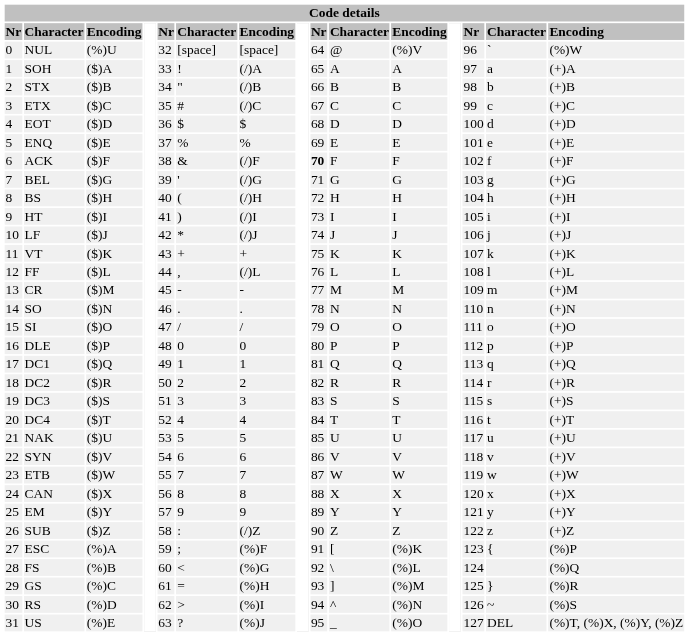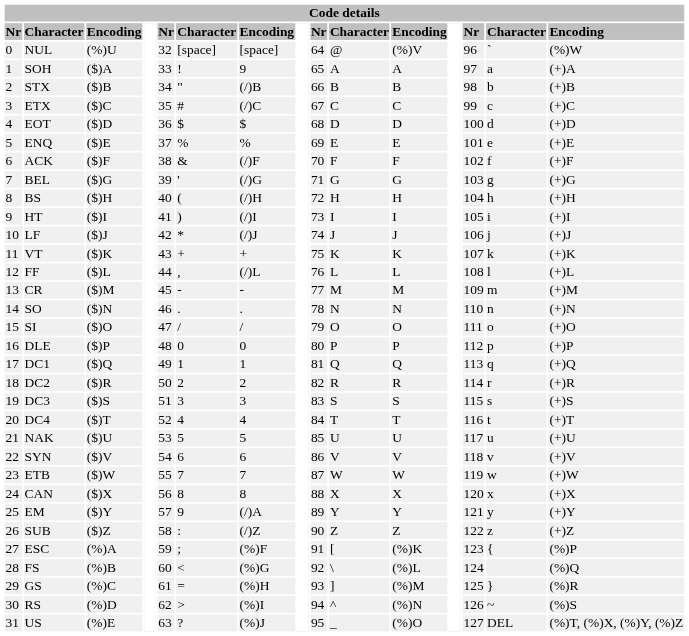 <table>
 <tr style="background:#C0C0C0">
 <td style="text-align:center" colspan=15><strong>Code details</strong></td>
 </tr>
 <tr style="background:#C0C0C0">
 <td><strong>Nr</strong></td>
 <td><strong>Character</strong></td>
 <td><strong>Encoding</strong></td>
 <td rowspan=99 style="background:#FFFFFF">   </td>
 <td><strong>Nr</strong></td>
 <td><strong>Character</strong></td>
 <td><strong>Encoding</strong></td>
 <td rowspan=99 style="background:#FFFFFF">   </td>
 <td><strong>Nr</strong></td>
 <td><strong>Character</strong></td>
 <td><strong>Encoding</strong></td>
 <td rowspan=99 style="background:#FFFFFF">   </td>
 <td><strong>Nr</strong></td>
 <td><strong>Character</strong></td>
 <td><strong>Encoding</strong></td>
 </tr>
 <tr style="background:#F0F0F0">
 <td>0</td>
 <td>NUL</td>
 <td>(%)U</td>
 <td>32</td>
 <td>[space]</td>
 <td>[space]</td>
 <td>64</td>
 <td>@</td>
 <td>(%)V</td>
 <td>96</td>
 <td>`</td>
 <td>(%)W</td>
 </tr>
 <tr style="background:#F0F0F0">
 <td>1</td>
 <td>SOH</td>
 <td>($)A</td>
 <td>33</td>
 <td>!</td>
-<td>(/)A</td>
+<td>9</td>
 <td>65</td>
 <td>A</td>
 <td>A</td>
 <td>97</td>
 <td>a</td>
 <td>(+)A</td>
 </tr>
 <tr style="background:#F0F0F0">
 <td>2</td>
 <td>STX</td>
 <td>($)B</td>
 <td>34</td>
 <td>"</td>
 <td>(/)B</td>
 <td>66</td>
 <td>B</td>
 <td>B</td>
 <td>98</td>
 <td>b</td>
 <td>(+)B</td>
 </tr>
 <tr style="background:#F0F0F0">
 <td>3</td>
 <td>ETX</td>
 <td>($)C</td>
 <td>35</td>
 <td>#</td>
 <td>(/)C</td>
 <td>67</td>
 <td>C</td>
 <td>C</td>
 <td>99</td>
 <td>c</td>
 <td>(+)C</td>
 </tr>
 <tr style="background:#F0F0F0">
 <td>4</td>
 <td>EOT</td>
 <td>($)D</td>
 <td>36</td>
 <td>$</td>
 <td>$</td>
 <td>68</td>
 <td>D</td>
 <td>D</td>
 <td>100</td>
 <td>d</td>
 <td>(+)D</td>
 </tr>
 <tr style="background:#F0F0F0">
 <td>5</td>
 <td>ENQ</td>
 <td>($)E</td>
 <td>37</td>
 <td>%</td>
 <td>%</td>
 <td>69</td>
 <td>E</td>
 <td>E</td>
 <td>101</td>
 <td>e</td>
 <td>(+)E</td>
 </tr>
 <tr style="background:#F0F0F0">
 <td>6</td>
 <td>ACK</td>
 <td>($)F</td>
 <td>38</td>
 <td>&</td>
 <td>(/)F</td>
-<td><strong>70</strong></td>
+<td>70</td>
 <td>F</td>
 <td>F</td>
 <td>102</td>
 <td>f</td>
 <td>(+)F</td>
 </tr>
 <tr style="background:#F0F0F0">
 <td>7</td>
 <td>BEL</td>
 <td>($)G</td>
 <td>39</td>
 <td>'</td>
 <td>(/)G</td>
 <td>71</td>
 <td>G</td>
 <td>G</td>
 <td>103</td>
 <td>g</td>
 <td>(+)G</td>
 </tr>
 <tr style="background:#F0F0F0">
 <td>8</td>
 <td>BS</td>
 <td>($)H</td>
 <td>40</td>
 <td>(</td>
 <td>(/)H</td>
 <td>72</td>
 <td>H</td>
 <td>H</td>
 <td>104</td>
 <td>h</td>
 <td>(+)H</td>
 </tr>
 <tr style="background:#F0F0F0">
 <td>9</td>
 <td>HT</td>
 <td>($)I</td>
 <td>41</td>
 <td>)</td>
 <td>(/)I</td>
 <td>73</td>
 <td>I</td>
 <td>I</td>
 <td>105</td>
 <td>i</td>
 <td>(+)I</td>
 </tr>
 <tr style="background:#F0F0F0">
 <td>10</td>
 <td>LF</td>
 <td>($)J</td>
 <td>42</td>
 <td>*</td>
 <td>(/)J</td>
 <td>74</td>
 <td>J</td>
 <td>J</td>
 <td>106</td>
 <td>j</td>
 <td>(+)J</td>
 </tr>
 <tr style="background:#F0F0F0">
 <td>11</td>
 <td>VT</td>
 <td>($)K</td>
 <td>43</td>
 <td>+</td>
 <td>+</td>
 <td>75</td>
 <td>K</td>
 <td>K</td>
 <td>107</td>
 <td>k</td>
 <td>(+)K</td>
 </tr>
 <tr style="background:#F0F0F0">
 <td>12</td>
 <td>FF</td>
 <td>($)L</td>
 <td>44</td>
 <td>,</td>
 <td>(/)L</td>
 <td>76</td>
 <td>L</td>
 <td>L</td>
 <td>108</td>
 <td>l</td>
 <td>(+)L</td>
 </tr>
 <tr style="background:#F0F0F0">
 <td>13</td>
 <td>CR</td>
 <td>($)M</td>
 <td>45</td>
 <td>-</td>
 <td>-</td>
 <td>77</td>
 <td>M</td>
 <td>M</td>
 <td>109</td>
 <td>m</td>
 <td>(+)M</td>
 </tr>
 <tr style="background:#F0F0F0">
 <td>14</td>
 <td>SO</td>
 <td>($)N</td>
 <td>46</td>
 <td>.</td>
 <td>.</td>
 <td>78</td>
 <td>N</td>
 <td>N</td>
 <td>110</td>
 <td>n</td>
 <td>(+)N</td>
 </tr>
 <tr style="background:#F0F0F0">
 <td>15</td>
 <td>SI</td>
 <td>($)O</td>
 <td>47</td>
 <td>/</td>
 <td>/</td>
 <td>79</td>
 <td>O</td>
 <td>O</td>
 <td>111</td>
 <td>o</td>
 <td>(+)O</td>
 </tr>
 <tr style="background:#F0F0F0">
 <td>16</td>
 <td>DLE</td>
 <td>($)P</td>
 <td>48</td>
 <td>0</td>
 <td>0</td>
 <td>80</td>
 <td>P</td>
 <td>P</td>
 <td>112</td>
 <td>p</td>
 <td>(+)P</td>
 </tr>
 <tr style="background:#F0F0F0">
 <td>17</td>
 <td>DC1</td>
 <td>($)Q</td>
 <td>49</td>
 <td>1</td>
 <td>1</td>
 <td>81</td>
 <td>Q</td>
 <td>Q</td>
 <td>113</td>
 <td>q</td>
 <td>(+)Q</td>
 </tr>
 <tr style="background:#F0F0F0">
 <td>18</td>
 <td>DC2</td>
 <td>($)R</td>
 <td>50</td>
 <td>2</td>
 <td>2</td>
 <td>82</td>
 <td>R</td>
 <td>R</td>
 <td>114</td>
 <td>r</td>
 <td>(+)R</td>
 </tr>
 <tr style="background:#F0F0F0">
 <td>19</td>
 <td>DC3</td>
 <td>($)S</td>
 <td>51</td>
 <td>3</td>
 <td>3</td>
 <td>83</td>
 <td>S</td>
 <td>S</td>
 <td>115</td>
 <td>s</td>
 <td>(+)S</td>
 </tr>
 <tr style="background:#F0F0F0">
 <td>20</td>
 <td>DC4</td>
 <td>($)T</td>
 <td>52</td>
 <td>4</td>
 <td>4</td>
 <td>84</td>
 <td>T</td>
 <td>T</td>
 <td>116</td>
 <td>t</td>
 <td>(+)T</td>
 </tr>
 <tr style="background:#F0F0F0">
 <td>21</td>
 <td>NAK</td>
 <td>($)U</td>
 <td>53</td>
 <td>5</td>
 <td>5</td>
 <td>85</td>
 <td>U</td>
 <td>U</td>
 <td>117</td>
 <td>u</td>
 <td>(+)U</td>
 </tr>
 <tr style="background:#F0F0F0">
 <td>22</td>
 <td>SYN</td>
 <td>($)V</td>
 <td>54</td>
 <td>6</td>
 <td>6</td>
 <td>86</td>
 <td>V</td>
 <td>V</td>
 <td>118</td>
 <td>v</td>
 <td>(+)V</td>
 </tr>
 <tr style="background:#F0F0F0">
 <td>23</td>
 <td>ETB</td>
 <td>($)W</td>
 <td>55</td>
 <td>7</td>
 <td>7</td>
 <td>87</td>
 <td>W</td>
 <td>W</td>
 <td>119</td>
 <td>w</td>
 <td>(+)W</td>
 </tr>
 <tr style="background:#F0F0F0">
 <td>24</td>
 <td>CAN</td>
 <td>($)X</td>
 <td>56</td>
 <td>8</td>
 <td>8</td>
 <td>88</td>
 <td>X</td>
 <td>X</td>
 <td>120</td>
 <td>x</td>
 <td>(+)X</td>
 </tr>
 <tr style="background:#F0F0F0">
 <td>25</td>
 <td>EM</td>
 <td>($)Y</td>
 <td>57</td>
 <td>9</td>
-<td>9</td>
+<td>(/)A</td>
 <td>89</td>
 <td>Y</td>
 <td>Y</td>
 <td>121</td>
 <td>y</td>
 <td>(+)Y</td>
 </tr>
 <tr style="background:#F0F0F0">
 <td>26</td>
 <td>SUB</td>
 <td>($)Z</td>
 <td>58</td>
 <td>:</td>
 <td>(/)Z</td>
 <td>90</td>
 <td>Z</td>
 <td>Z</td>
 <td>122</td>
 <td>z</td>
 <td>(+)Z</td>
 </tr>
 <tr style="background:#F0F0F0">
 <td>27</td>
 <td>ESC</td>
 <td>(%)A</td>
 <td>59</td>
 <td>;</td>
 <td>(%)F</td>
 <td>91</td>
 <td>[</td>
 <td>(%)K</td>
 <td>123</td>
 <td>{</td>
 <td>(%)P</td>
 </tr>
 <tr style="background:#F0F0F0">
 <td>28</td>
 <td>FS</td>
 <td>(%)B</td>
 <td>60</td>
 <td><</td>
 <td>(%)G</td>
 <td>92</td>
 <td>\</td>
 <td>(%)L</td>
 <td>124</td>
 <td></td>
 <td>(%)Q</td>
 </tr>
 <tr style="background:#F0F0F0">
 <td>29</td>
 <td>GS</td>
 <td>(%)C</td>
 <td>61</td>
 <td>=</td>
 <td>(%)H</td>
 <td>93</td>
 <td>]</td>
 <td>(%)M</td>
 <td>125</td>
 <td>}</td>
 <td>(%)R</td>
 </tr>
 <tr style="background:#F0F0F0">
 <td>30</td>
 <td>RS</td>
 <td>(%)D</td>
 <td>62</td>
 <td>></td>
 <td>(%)I</td>
 <td>94</td>
 <td>^</td>
 <td>(%)N</td>
 <td>126</td>
 <td>~</td>
 <td>(%)S</td>
 </tr>
 <tr style="background:#F0F0F0">
 <td>31</td>
 <td>US</td>
 <td>(%)E</td>
 <td>63</td>
 <td>?</td>
 <td>(%)J</td>
 <td>95</td>
 <td>_</td>
 <td>(%)O</td>
 <td>127</td>
 <td>DEL</td>
 <td>(%)T, (%)X, (%)Y, (%)Z</td>
 </tr>
 </table>
